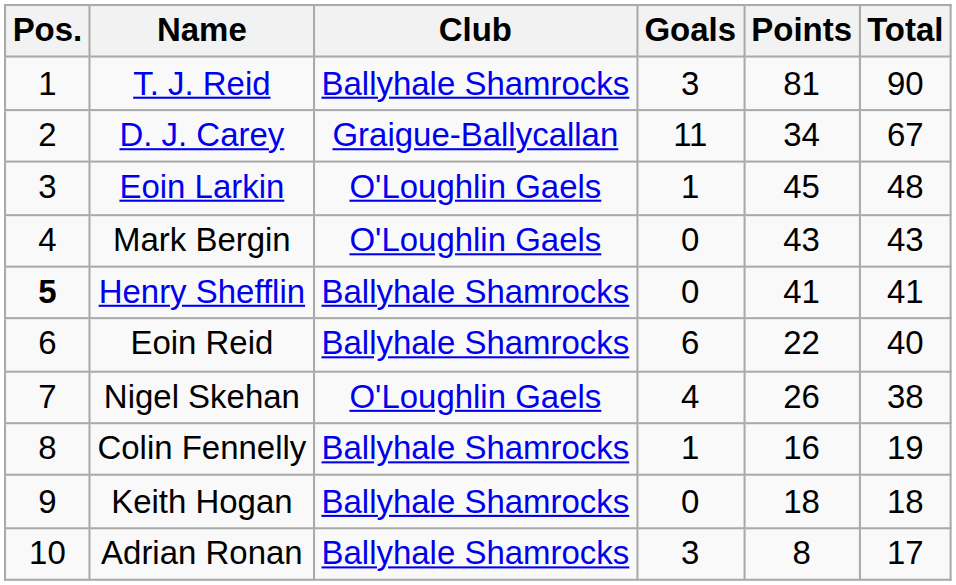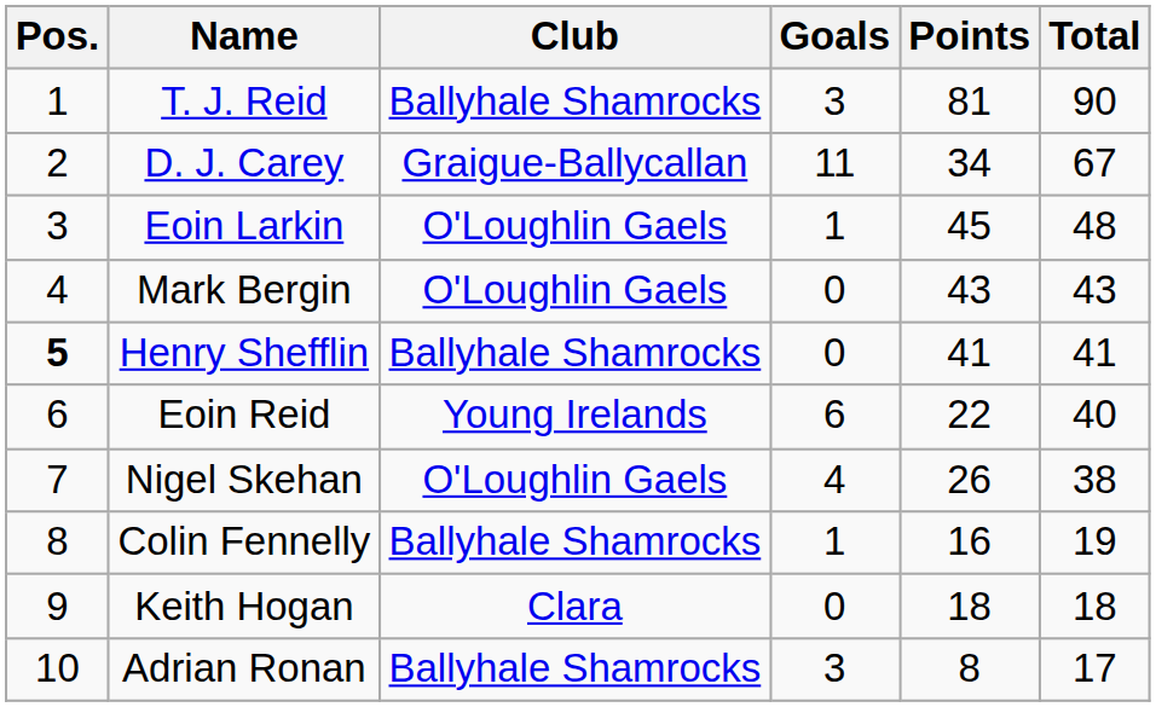 <table class="wikitable" style="text-align:center;">
 <tr>
 <th>Pos.</th>
 <th>Name</th>
 <th>Club</th>
 <th>Goals</th>
 <th>Points</th>
 <th>Total</th>
 </tr>
 <tr>
 <td>1</td>
 <td><a href='#'>T. J. Reid</a></td>
 <td><a href='#'>Ballyhale Shamrocks</a></td>
 <td>3</td>
 <td>81</td>
 <td>90</td>
 </tr>
 <tr>
 <td>2</td>
 <td><a href='#'>D. J. Carey</a></td>
 <td><a href='#'>Graigue-Ballycallan</a></td>
 <td>11</td>
 <td>34</td>
 <td>67</td>
 </tr>
 <tr>
 <td>3</td>
 <td><a href='#'>Eoin Larkin</a></td>
 <td><a href='#'>O'Loughlin Gaels</a></td>
 <td>1</td>
 <td>45</td>
 <td>48</td>
 </tr>
 <tr>
 <td>4</td>
 <td>Mark Bergin</td>
 <td><a href='#'>O'Loughlin Gaels</a></td>
 <td>0</td>
 <td>43</td>
 <td>43</td>
 </tr>
 <tr>
 <td><strong>5</strong></td>
 <td><a href='#'>Henry Shefflin</a></td>
 <td><a href='#'>Ballyhale Shamrocks</a></td>
 <td>0</td>
 <td>41</td>
 <td>41</td>
 </tr>
 <tr>
 <td>6</td>
 <td>Eoin Reid</td>
-<td><a href='#'>Ballyhale Shamrocks</a></td>
+<td><a href='#'>Young Irelands</a></td>
 <td>6</td>
 <td>22</td>
 <td>40</td>
 </tr>
 <tr>
 <td>7</td>
 <td>Nigel Skehan</td>
 <td><a href='#'>O'Loughlin Gaels</a></td>
 <td>4</td>
 <td>26</td>
 <td>38</td>
 </tr>
 <tr>
 <td>8</td>
 <td>Colin Fennelly</td>
 <td><a href='#'>Ballyhale Shamrocks</a></td>
 <td>1</td>
 <td>16</td>
 <td>19</td>
 </tr>
 <tr>
 <td>9</td>
 <td>Keith Hogan</td>
-<td><a href='#'>Ballyhale Shamrocks</a></td>
+<td><a href='#'>Clara</a></td>
 <td>0</td>
 <td>18</td>
 <td>18</td>
 </tr>
 <tr>
 <td>10</td>
 <td>Adrian Ronan</td>
 <td><a href='#'>Ballyhale Shamrocks</a></td>
 <td>3</td>
 <td>8</td>
 <td>17</td>
 </tr>
 </table>
